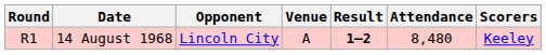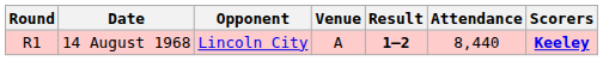 <table class="wikitable" style="font-size:100%; text-align:center">
 <tr>
 <th>Round</th>
 <th>Date</th>
 <th>Opponent</th>
 <th>Venue</th>
 <th>Result</th>
 <th>Attendance</th>
 <th>Scorers</th>
 </tr>
 <tr style="background-color: #FFCCCC;">
 <td>R1</td>
 <td>14 August 1968</td>
 <td><a href='#'>Lincoln City</a></td>
 <td>A</td>
 <td><strong>1–2</strong></td>
-<td>8,480</td>
-<td><a href='#'>Keeley</a></td>
+<td>8,440</td>
+<td><strong><a href='#'>Keeley</a></strong></td>
 </tr>
 </table>
